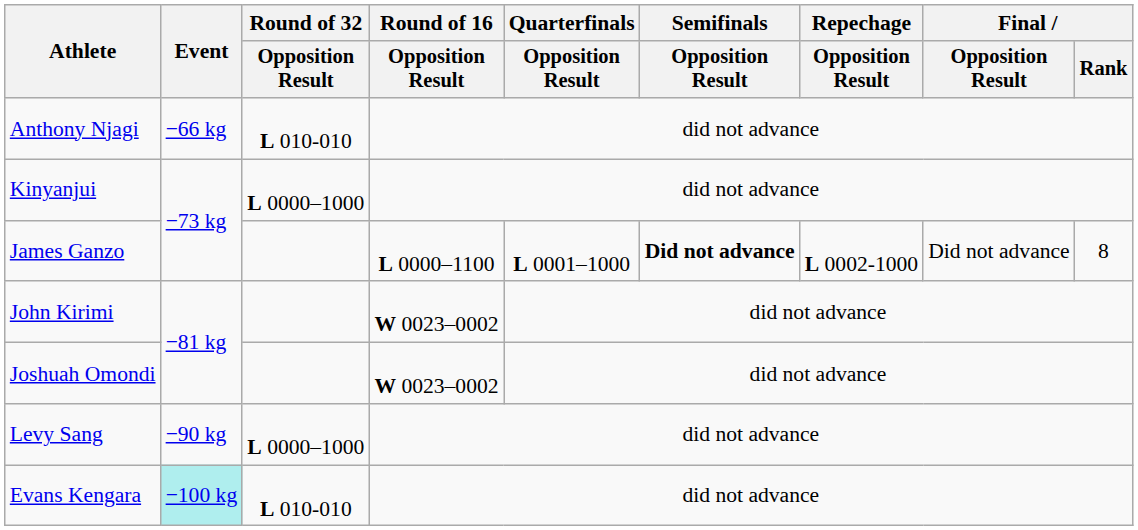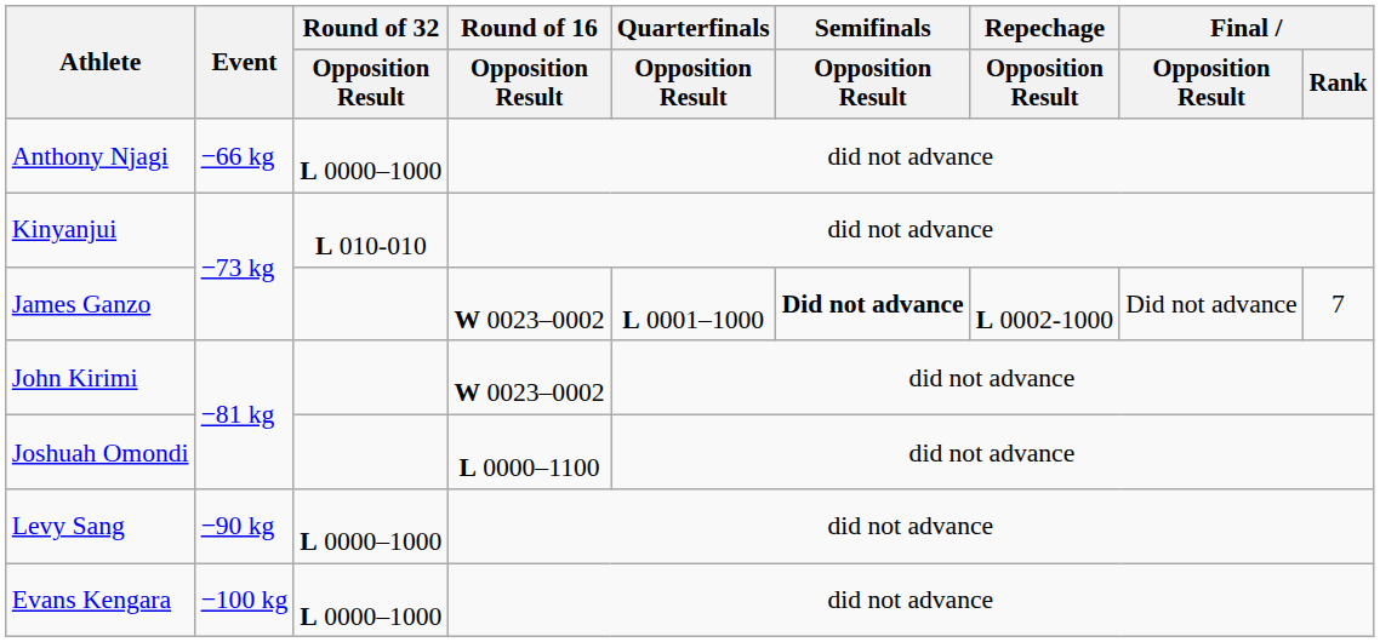 <table class="wikitable" style="font-size:90%;">
 <tr>
 <th rowspan=2>Athlete</th>
 <th rowspan=2>Event</th>
 <th>Round of 32</th>
 <th>Round of 16</th>
 <th>Quarterfinals</th>
 <th>Semifinals</th>
 <th>Repechage</th>
 <th colspan=2>Final / </th>
 </tr>
 <tr style="font-size:95%">
 <th>Opposition<br>Result</th>
 <th>Opposition<br>Result</th>
 <th>Opposition<br>Result</th>
 <th>Opposition<br>Result</th>
 <th>Opposition<br>Result</th>
 <th>Opposition<br>Result</th>
 <th>Rank</th>
 </tr>
 <tr align=center>
 <td align=left><a href='#'>Anthony Njagi</a></td>
 <td align=left><a href='#'>−66 kg</a></td>
-<td><br><strong>L</strong> 010-010</td>
+<td><br><strong>L</strong> 0000–1000</td>
 <td colspan=6>did not advance</td>
 </tr>
 <tr align=center>
 <td align=left><a href='#'>Kinyanjui</a></td>
 <td align=left rowspan=2><a href='#'>−73 kg</a></td>
-<td><br><strong>L</strong> 0000–1000</td>
+<td><br><strong>L</strong> 010-010</td>
 <td colspan=6>did not advance</td>
 </tr>
 <tr align=center>
 <td align=left><a href='#'>James Ganzo</a></td>
 <td></td>
-<td><br><strong>L</strong> 0000–1100</td>
+<td><br><strong>W</strong> 0023–0002</td>
 <td><br><strong>L</strong> 0001–1000</td>
 <td><strong>Did not advance</strong></td>
 <td><br><strong>L</strong> 0002-1000</td>
 <td>Did not advance</td>
-<td>8</td>
+<td>7</td>
 </tr>
 <tr align=center>
 <td align=left><a href='#'>John Kirimi</a></td>
 <td align=left rowspan=2><a href='#'>−81 kg</a></td>
 <td></td>
 <td><br><strong>W</strong> 0023–0002</td>
 <td colspan=5>did not advance</td>
 </tr>
 <tr align=center>
 <td align=left><a href='#'>Joshuah Omondi</a></td>
 <td></td>
-<td><br><strong>W</strong> 0023–0002</td>
+<td><br><strong>L</strong> 0000–1100</td>
 <td colspan=5>did not advance</td>
 </tr>
 <tr align=center>
 <td align=left><a href='#'>Levy Sang</a></td>
 <td align=left><a href='#'>−90 kg</a></td>
 <td><br><strong>L</strong> 0000–1000</td>
 <td colspan=6>did not advance</td>
 </tr>
 <tr align=center>
 <td align=left><a href='#'>Evans Kengara</a></td>
-<td align=left style="background: paleturquoise;"><a href='#'>−100 kg</a></td>
-<td><br><strong>L</strong> 010-010</td>
+<td align=left><a href='#'>−100 kg</a></td>
+<td><br><strong>L</strong> 0000–1000</td>
 <td colspan=6>did not advance</td>
 </tr>
 </table>
